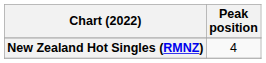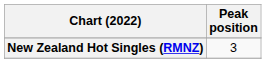 <table class="wikitable sortable plainrowheaders" style="text-align:center">
 <tr>
 <th scope="col">Chart (2022)</th>
 <th scope="col">Peak<br>position</th>
 </tr>
 <tr>
 </tr>
 <tr>
 </tr>
 <tr>
 </tr>
 <tr>
 <th scope="row">New Zealand Hot Singles (<a href='#'>RMNZ</a>)</th>
-<td>4</td>
+<td>3</td>
 </tr>
 <tr>
 </tr>
 <tr>
 </tr>
 <tr>
 </tr>
 <tr>
 </tr>
 <tr>
 </tr>
 <tr>
 </tr>
 </table>
